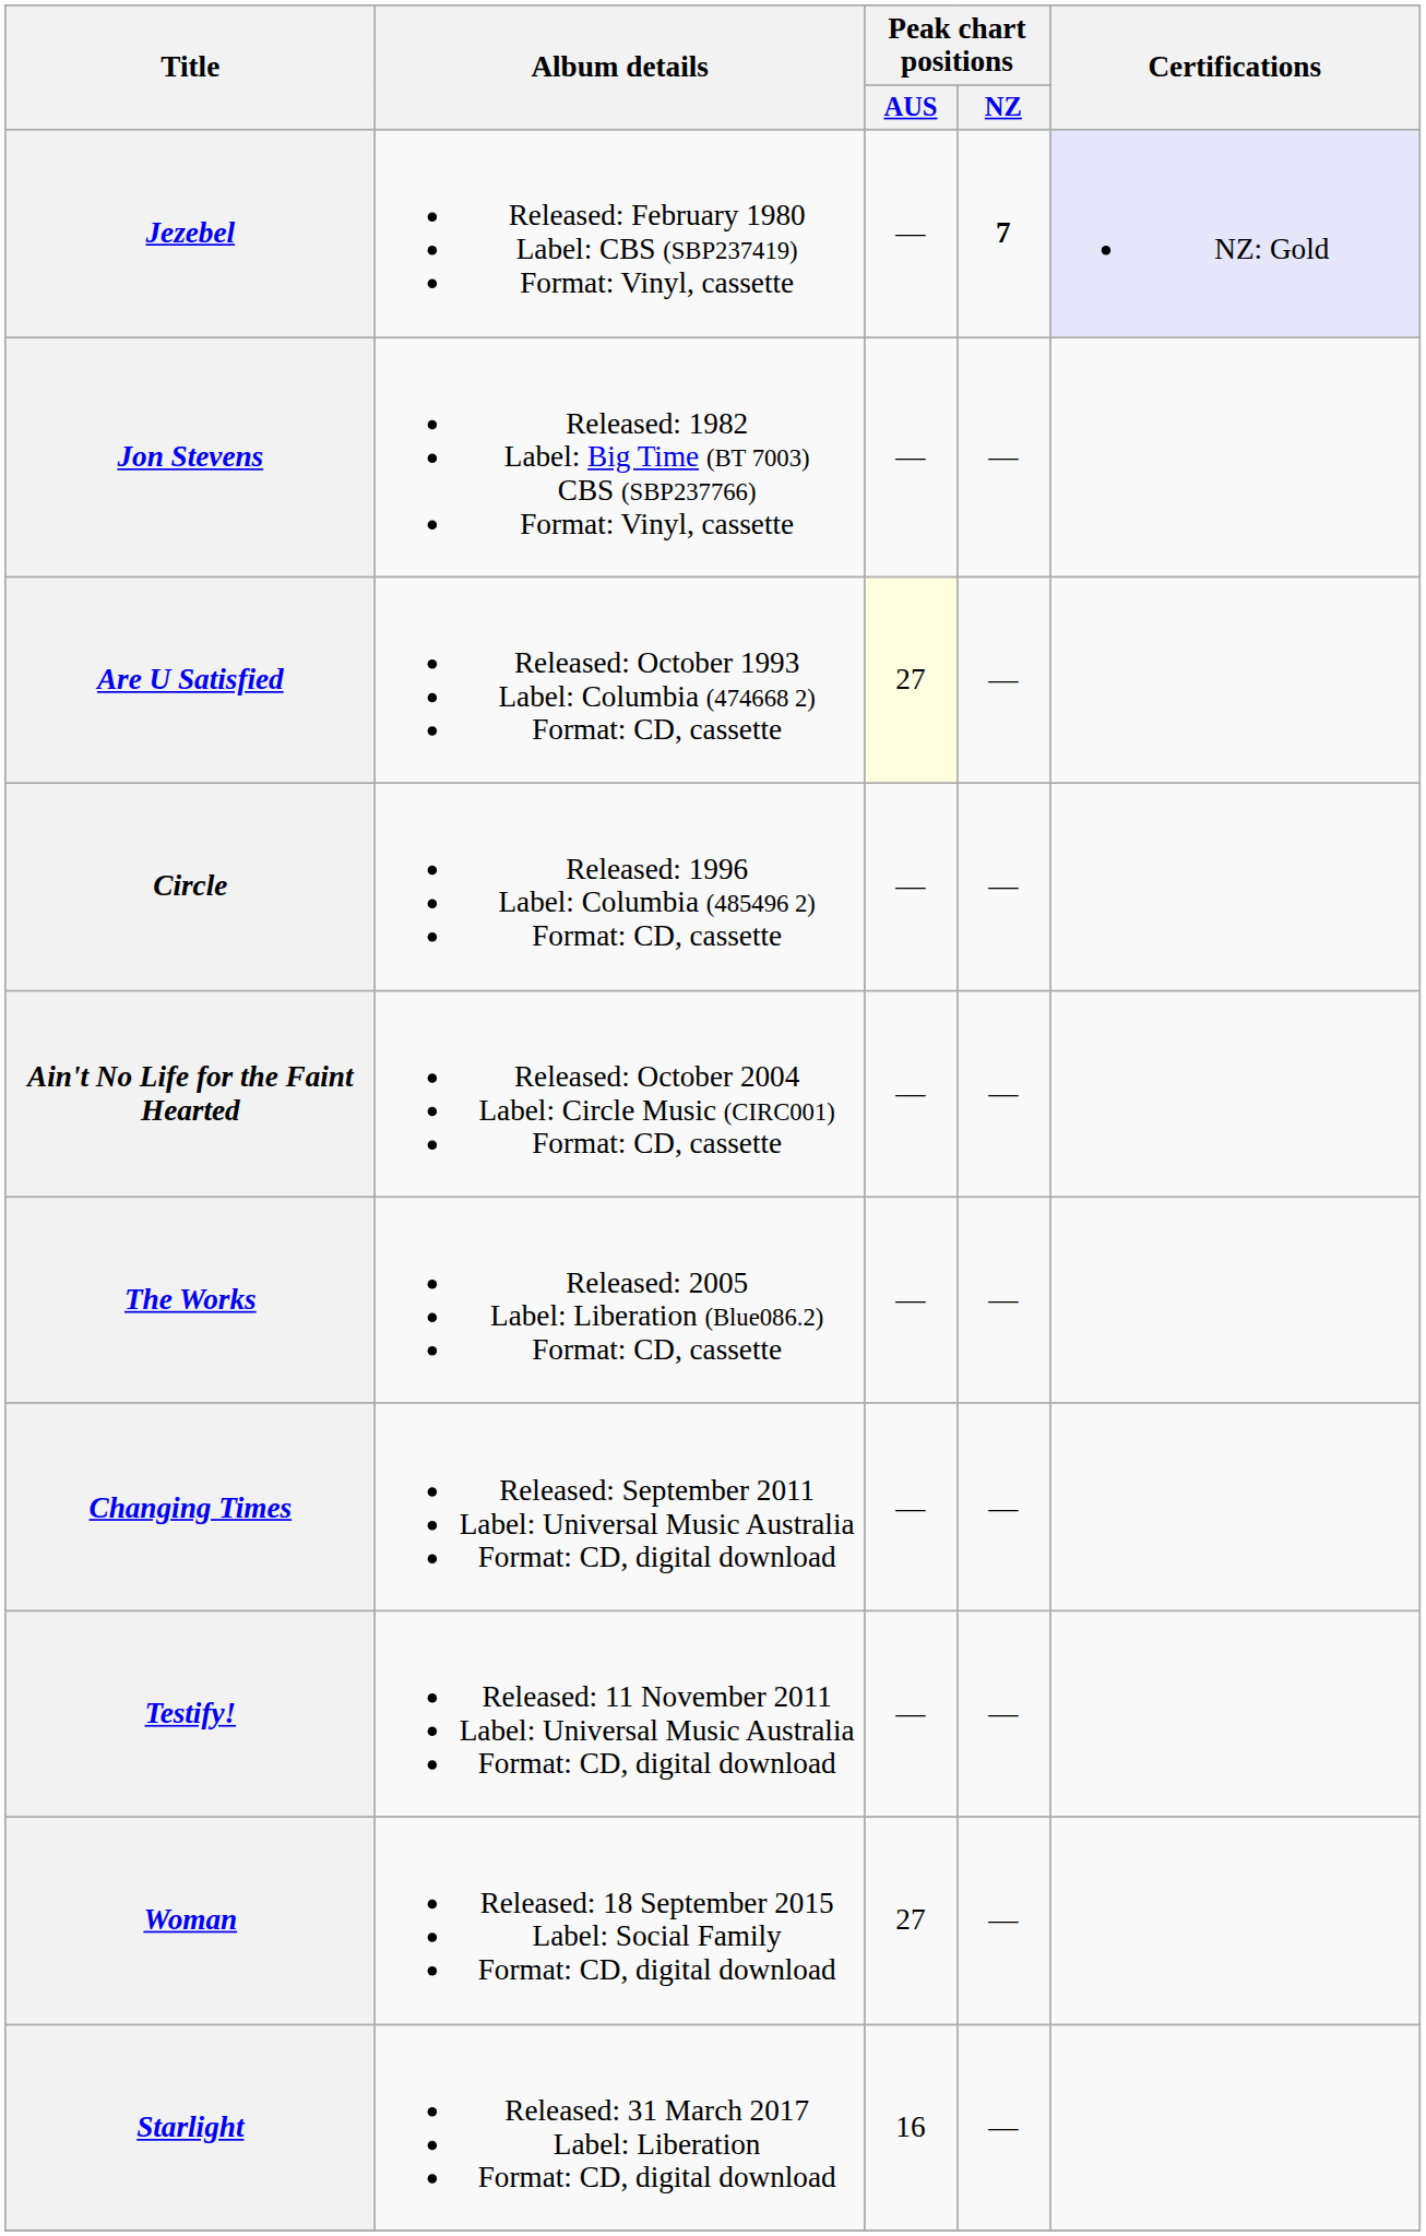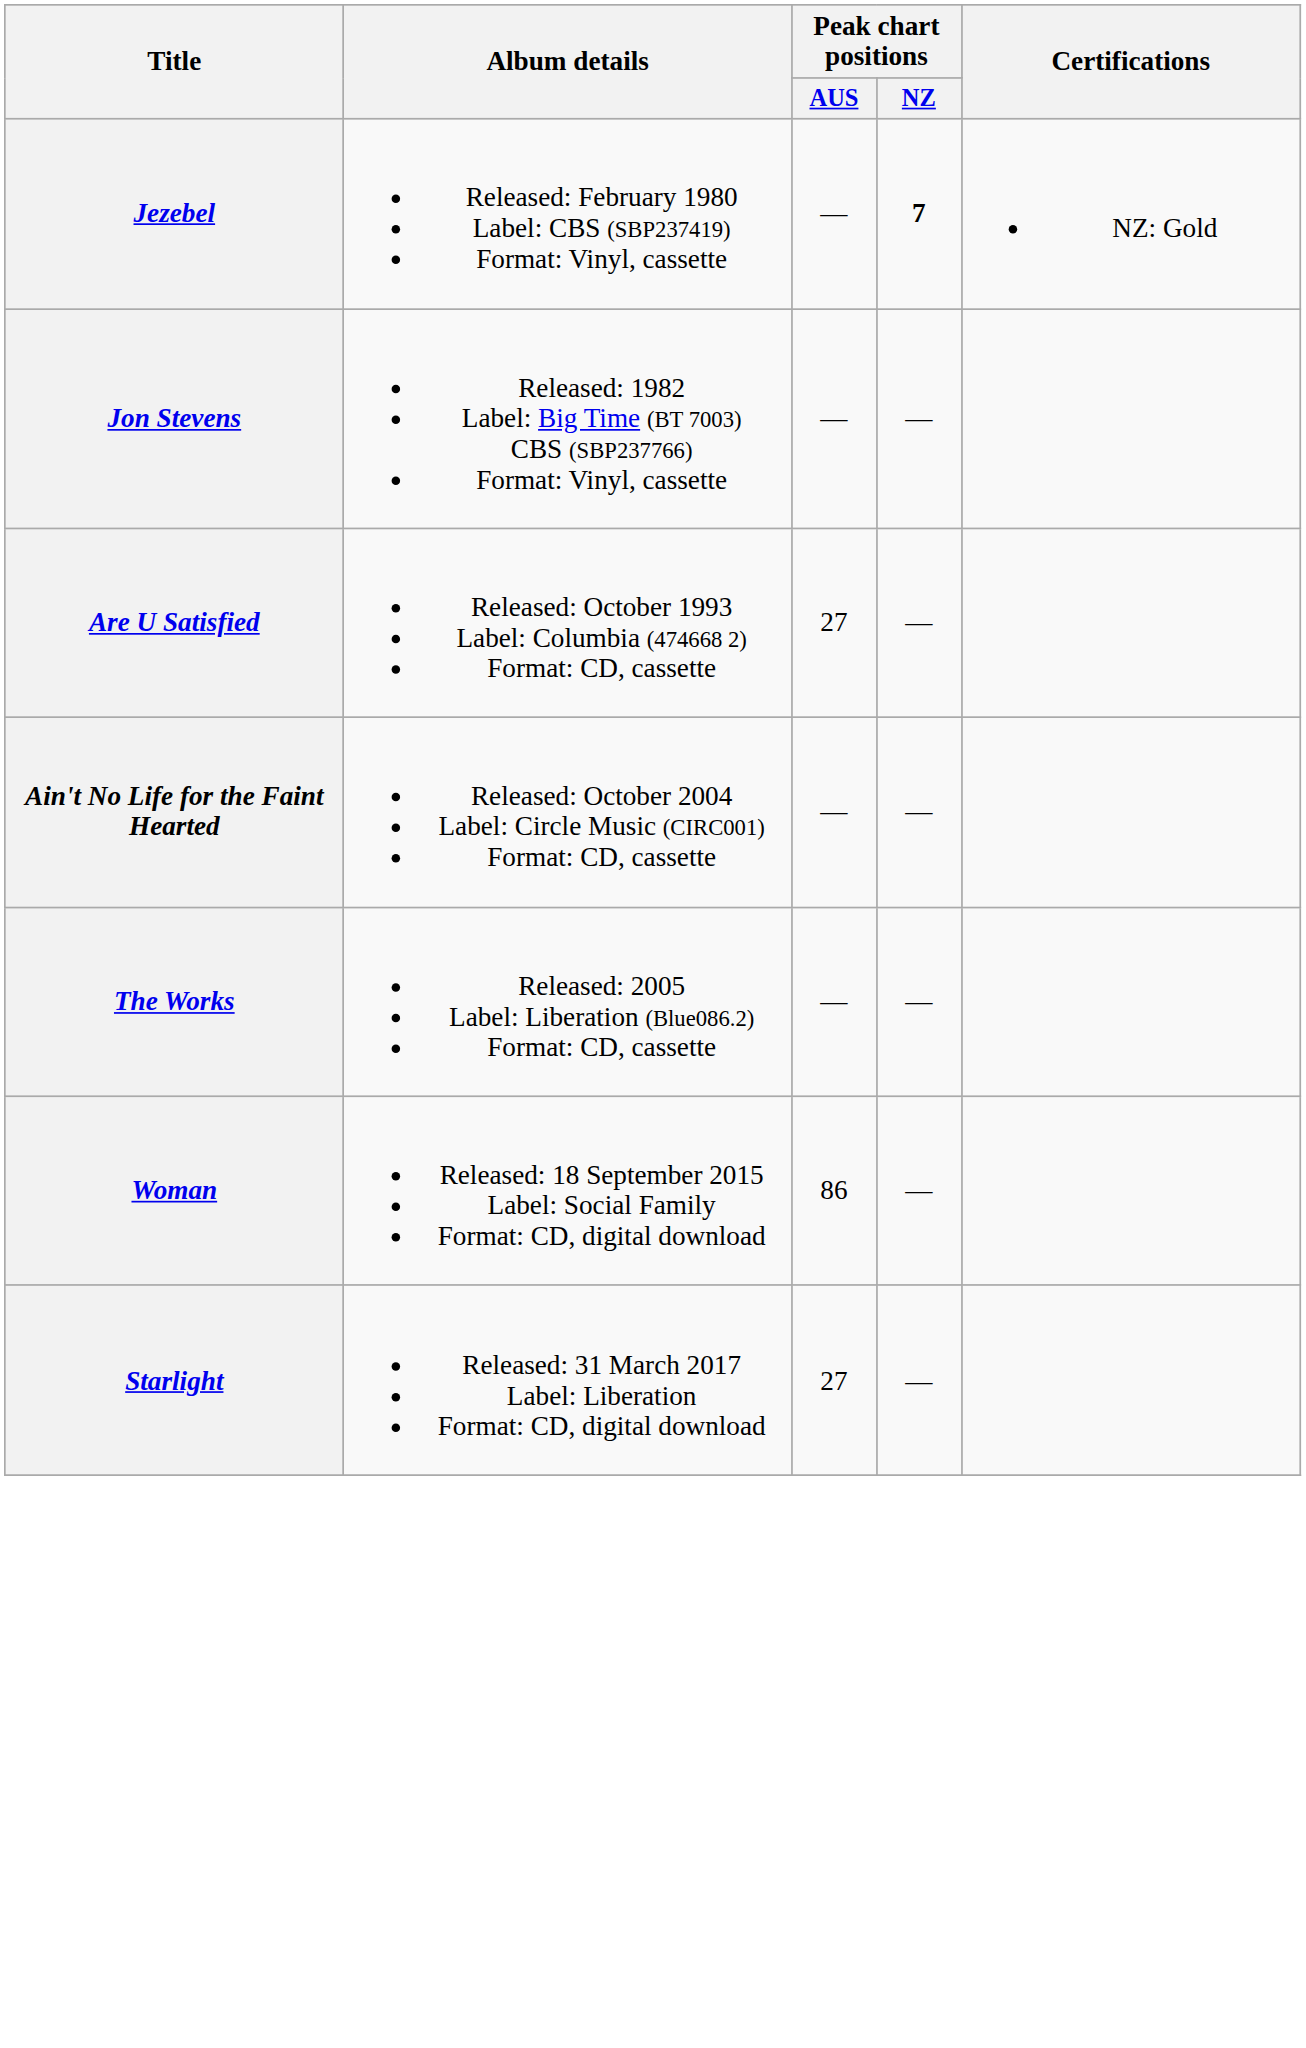 <table class="wikitable plainrowheaders" style="text-align:center;" border="1">
 <tr>
 <th scope="col" rowspan="2" style="width:12em;">Title</th>
 <th scope="col" rowspan="2" style="width:16em;">Album details</th>
 <th scope="col" colspan="2">Peak chart positions</th>
 <th scope="col" rowspan="2" style="width:12em;">Certifications</th>
 </tr>
 <tr>
 <th scope="col" style="width:3em;font-size:90%;"><a href='#'>AUS</a><br></th>
 <th scope="col" style="width:3em;font-size:90%;"><a href='#'>NZ</a><br></th>
 </tr>
 <tr>
 <th scope="row"><em><a href='#'>Jezebel</a></em></th>
 <td><br><ul><li>Released: February 1980</li><li>Label: CBS <small>(SBP237419)</small></li><li>Format: Vinyl, cassette</li></ul></td>
 <td>—</td>
 <td><strong>7</strong></td>
-<td style="background: lavender;"><br><ul><li>NZ: Gold</li></ul></td>
+<td><br><ul><li>NZ: Gold</li></ul></td>
 </tr>
 <tr>
 <th scope="row"><em><a href='#'>Jon Stevens</a></em></th>
 <td><br><ul><li>Released: 1982</li><li>Label: <a href='#'>Big Time</a> <small>(BT 7003)</small><br> CBS <small>(SBP237766)</small></li><li>Format: Vinyl, cassette</li></ul></td>
 <td>—</td>
 <td>—</td>
 <td></td>
 </tr>
 <tr>
 <th scope="row"><em><a href='#'>Are U Satisfied</a></em></th>
 <td><br><ul><li>Released: October 1993</li><li>Label: Columbia <small>(474668 2)</small></li><li>Format: CD, cassette</li></ul></td>
-<td style="background: lightyellow;">27</td>
-<td>—</td>
-<td></td>
-</tr>
-<tr>
-<th scope="row"><em>Circle</em></th>
-<td><br><ul><li>Released: 1996</li><li>Label: Columbia <small>(485496 2)</small></li><li>Format: CD, cassette</li></ul></td>
-<td>—</td>
+<td>27</td>
 <td>—</td>
 <td></td>
 </tr>
 <tr>
 <th scope="row"><em>Ain't No Life for the Faint Hearted</em></th>
 <td><br><ul><li>Released: October 2004</li><li>Label: Circle Music <small>(CIRC001)</small></li><li>Format: CD, cassette</li></ul></td>
 <td>—</td>
 <td>—</td>
 <td></td>
 </tr>
 <tr>
 <th scope="row"><em><a href='#'>The Works</a></em></th>
 <td><br><ul><li>Released: 2005</li><li>Label: Liberation <small>(Blue086.2)</small></li><li>Format: CD, cassette</li></ul></td>
 <td>—</td>
 <td>—</td>
 <td></td>
 </tr>
 <tr>
-<th scope="row"><em><a href='#'>Changing Times</a></em></th>
-<td><br><ul><li>Released: September 2011</li><li>Label: Universal Music Australia</li><li>Format: CD, digital download</li></ul></td>
-<td>—</td>
-<td>—</td>
-<td></td>
-</tr>
-<tr>
-<th scope="row"><em><a href='#'>Testify!</a></em></th>
-<td><br><ul><li>Released: 11 November 2011</li><li>Label: Universal Music Australia</li><li>Format: CD, digital download</li></ul></td>
-<td>—</td>
-<td>—</td>
-<td></td>
-</tr>
-<tr>
 <th scope="row"><em><a href='#'>Woman</a></em></th>
 <td><br><ul><li>Released: 18 September 2015</li><li>Label: Social Family</li><li>Format: CD, digital download</li></ul></td>
-<td>27</td>
+<td>86</td>
 <td>—</td>
 <td></td>
 </tr>
 <tr>
 <th scope="row"><em><a href='#'>Starlight</a></em></th>
 <td><br><ul><li>Released: 31 March 2017</li><li>Label: Liberation</li><li>Format: CD, digital download</li></ul></td>
-<td>16<br></td>
+<td>27</td>
 <td>—</td>
 <td></td>
 </tr>
 <tr>
 </tr>
 </table>
